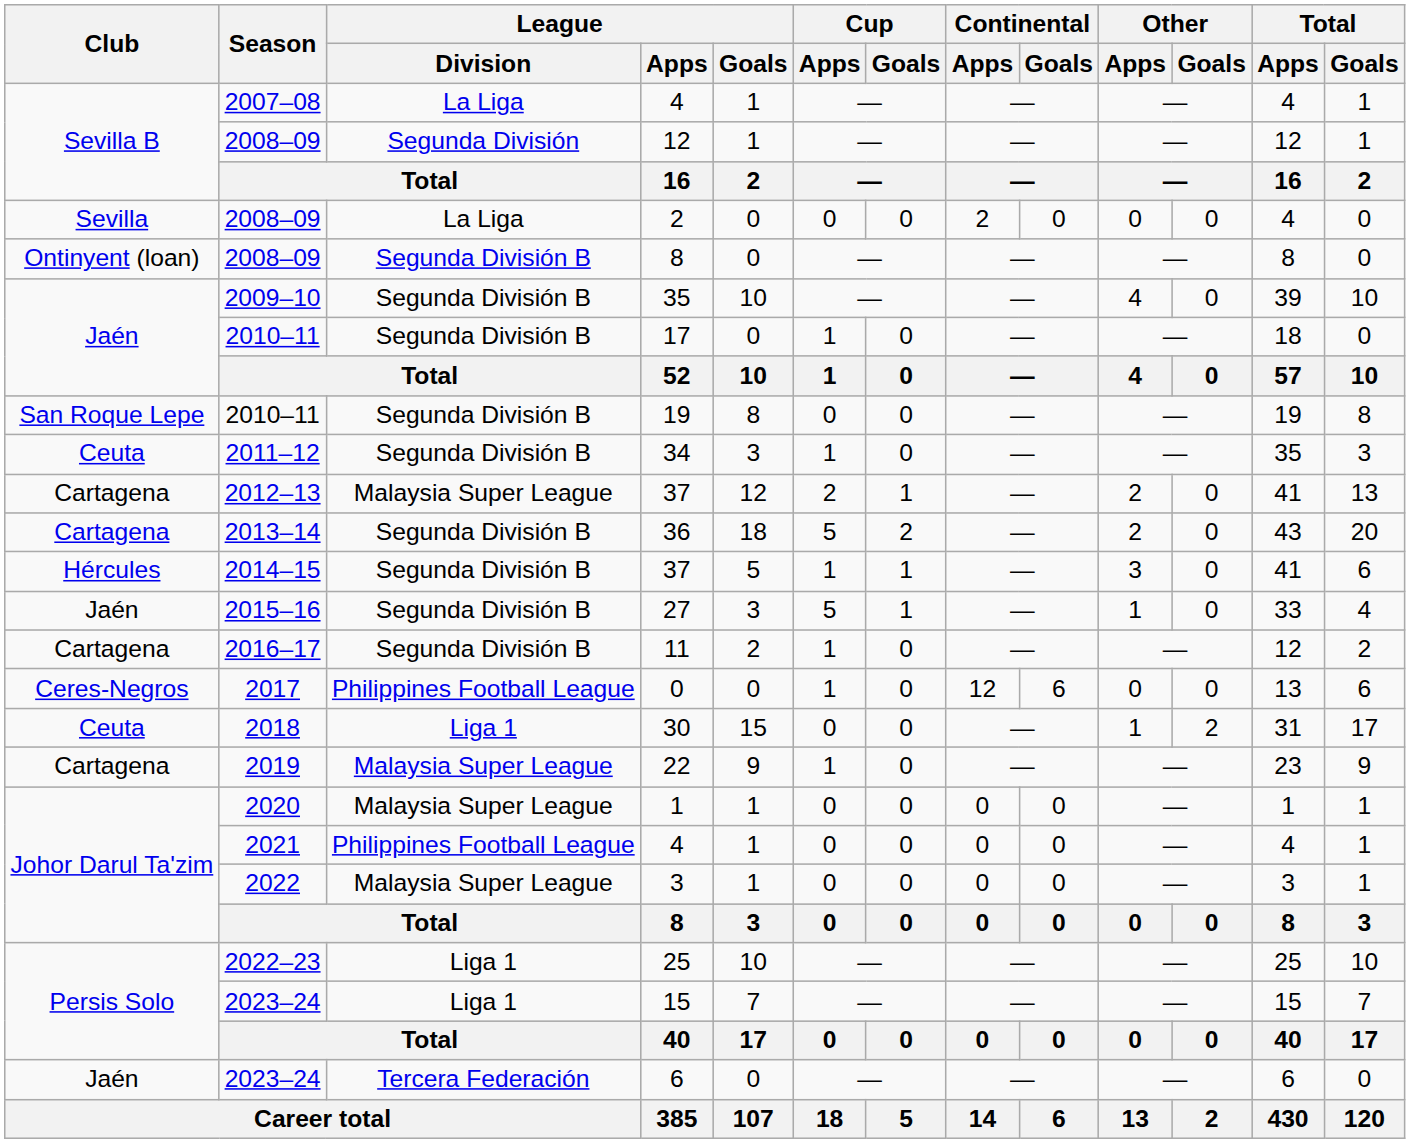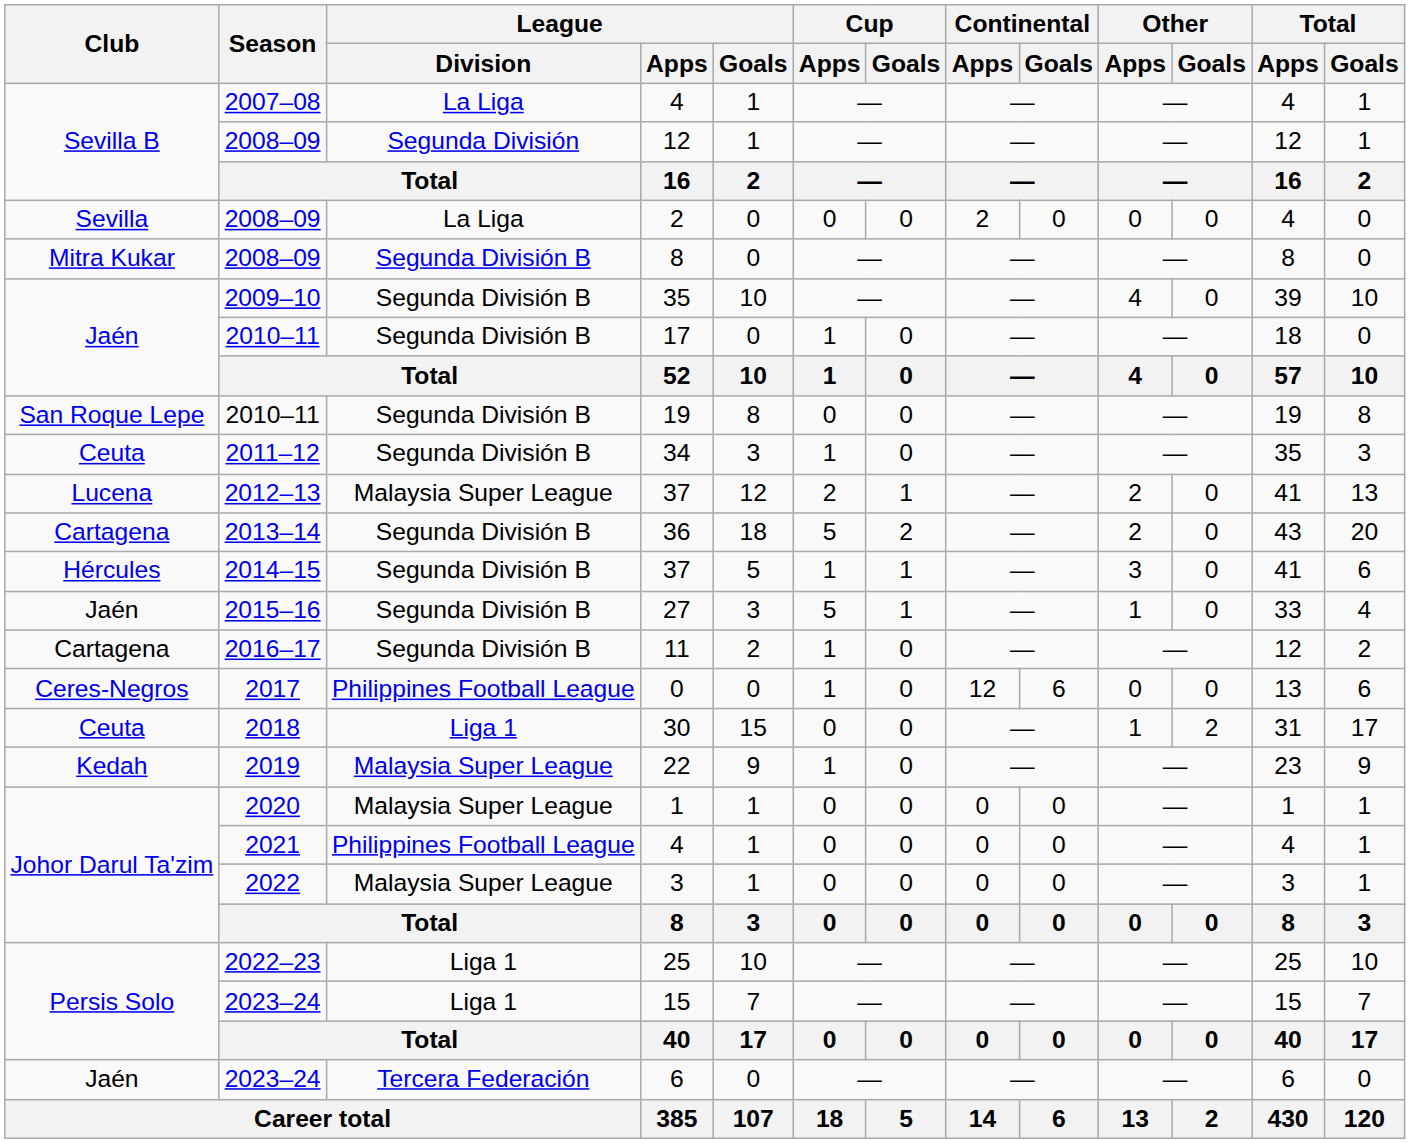 <table class="wikitable" style="text-align: center">
 <tr>
 <th rowspan="2">Club</th>
 <th rowspan="2">Season</th>
 <th colspan="3">League</th>
 <th colspan="2">Cup</th>
 <th colspan="2">Continental</th>
 <th colspan="2">Other</th>
 <th colspan="2">Total</th>
 </tr>
 <tr>
 <th>Division</th>
 <th>Apps</th>
 <th>Goals</th>
 <th>Apps</th>
 <th>Goals</th>
 <th>Apps</th>
 <th>Goals</th>
 <th>Apps</th>
 <th>Goals</th>
 <th>Apps</th>
 <th>Goals</th>
 </tr>
 <tr>
 <td rowspan="3"><a href='#'>Sevilla B</a></td>
 <td><a href='#'>2007–08</a></td>
 <td><a href='#'>La Liga</a></td>
 <td>4</td>
 <td>1</td>
 <td colspan="2">—</td>
 <td colspan="2">—</td>
 <td colspan="2">—</td>
 <td>4</td>
 <td>1</td>
 </tr>
 <tr>
 <td><a href='#'>2008–09</a></td>
 <td><a href='#'>Segunda División</a></td>
 <td>12</td>
 <td>1</td>
 <td colspan="2">—</td>
 <td colspan="2">—</td>
 <td colspan="2">—</td>
 <td>12</td>
 <td>1</td>
 </tr>
 <tr>
 <th colspan="2">Total</th>
 <th>16</th>
 <th>2</th>
 <th colspan="2">—</th>
 <th colspan="2">—</th>
 <th colspan="2">—</th>
 <th>16</th>
 <th>2</th>
 </tr>
 <tr>
 <td><a href='#'>Sevilla</a></td>
 <td><a href='#'>2008–09</a></td>
 <td>La Liga</td>
 <td>2</td>
 <td>0</td>
 <td>0</td>
 <td>0</td>
 <td>2</td>
 <td>0</td>
 <td>0</td>
 <td>0</td>
 <td>4</td>
 <td>0</td>
 </tr>
 <tr>
-<td><a href='#'>Ontinyent</a> (loan)</td>
+<td><a href='#'>Mitra Kukar</a></td>
 <td><a href='#'>2008–09</a></td>
 <td><a href='#'>Segunda División B</a></td>
 <td>8</td>
 <td>0</td>
 <td colspan="2">—</td>
 <td colspan="2">—</td>
 <td colspan="2">—</td>
 <td>8</td>
 <td>0</td>
 </tr>
 <tr>
 <td rowspan="3"><a href='#'>Jaén</a></td>
 <td><a href='#'>2009–10</a></td>
 <td>Segunda División B</td>
 <td>35</td>
 <td>10</td>
 <td colspan="2">—</td>
 <td colspan="2">—</td>
 <td>4</td>
 <td>0</td>
 <td>39</td>
 <td>10</td>
 </tr>
 <tr>
 <td><a href='#'>2010–11</a></td>
 <td>Segunda División B</td>
 <td>17</td>
 <td>0</td>
 <td>1</td>
 <td>0</td>
 <td colspan="2">—</td>
 <td colspan="2">—</td>
 <td>18</td>
 <td>0</td>
 </tr>
 <tr>
 <th colspan="2">Total</th>
 <th>52</th>
 <th>10</th>
 <th>1</th>
 <th>0</th>
 <th colspan="2">—</th>
 <th>4</th>
 <th>0</th>
 <th>57</th>
 <th>10</th>
 </tr>
 <tr>
 <td><a href='#'>San Roque Lepe</a></td>
 <td>2010–11</td>
 <td>Segunda División B</td>
 <td>19</td>
 <td>8</td>
 <td>0</td>
 <td>0</td>
 <td colspan="2">—</td>
 <td colspan="2">—</td>
 <td>19</td>
 <td>8</td>
 </tr>
 <tr>
 <td><a href='#'>Ceuta</a></td>
 <td><a href='#'>2011–12</a></td>
 <td>Segunda División B</td>
 <td>34</td>
 <td>3</td>
 <td>1</td>
 <td>0</td>
 <td colspan="2">—</td>
 <td colspan="2">—</td>
 <td>35</td>
 <td>3</td>
 </tr>
 <tr>
-<td>Cartagena</td>
+<td><a href='#'>Lucena</a></td>
 <td><a href='#'>2012–13</a></td>
 <td>Malaysia Super League</td>
 <td>37</td>
 <td>12</td>
 <td>2</td>
 <td>1</td>
 <td colspan="2">—</td>
 <td>2</td>
 <td>0</td>
 <td>41</td>
 <td>13</td>
 </tr>
 <tr>
 <td><a href='#'>Cartagena</a></td>
 <td><a href='#'>2013–14</a></td>
 <td>Segunda División B</td>
 <td>36</td>
 <td>18</td>
 <td>5</td>
 <td>2</td>
 <td colspan="2">—</td>
 <td>2</td>
 <td>0</td>
 <td>43</td>
 <td>20</td>
 </tr>
 <tr>
 <td><a href='#'>Hércules</a></td>
 <td><a href='#'>2014–15</a></td>
 <td>Segunda División B</td>
 <td>37</td>
 <td>5</td>
 <td>1</td>
 <td>1</td>
 <td colspan="2">—</td>
 <td>3</td>
 <td>0</td>
 <td>41</td>
 <td>6</td>
 </tr>
 <tr>
 <td>Jaén</td>
 <td><a href='#'>2015–16</a></td>
 <td>Segunda División B</td>
 <td>27</td>
 <td>3</td>
 <td>5</td>
 <td>1</td>
 <td colspan="2">—</td>
 <td>1</td>
 <td>0</td>
 <td>33</td>
 <td>4</td>
 </tr>
 <tr>
 <td>Cartagena</td>
 <td><a href='#'>2016–17</a></td>
 <td>Segunda División B</td>
 <td>11</td>
 <td>2</td>
 <td>1</td>
 <td>0</td>
 <td colspan="2">—</td>
 <td colspan="2">—</td>
 <td>12</td>
 <td>2</td>
 </tr>
 <tr>
 <td><a href='#'>Ceres-Negros</a></td>
 <td><a href='#'>2017</a></td>
 <td><a href='#'>Philippines Football League</a></td>
 <td>0</td>
 <td>0</td>
 <td>1</td>
 <td>0</td>
 <td>12</td>
 <td>6</td>
 <td>0</td>
 <td>0</td>
 <td>13</td>
 <td>6</td>
 </tr>
 <tr>
 <td><a href='#'>Ceuta</a></td>
 <td><a href='#'>2018</a></td>
 <td><a href='#'>Liga 1</a></td>
 <td>30</td>
 <td>15</td>
 <td>0</td>
 <td>0</td>
 <td colspan="2">—</td>
 <td>1</td>
 <td>2</td>
 <td>31</td>
 <td>17</td>
 </tr>
 <tr>
-<td>Cartagena</td>
+<td><a href='#'>Kedah</a></td>
 <td><a href='#'>2019</a></td>
 <td><a href='#'>Malaysia Super League</a></td>
 <td>22</td>
 <td>9</td>
 <td>1</td>
 <td>0</td>
 <td colspan="2">—</td>
 <td colspan="2">—</td>
 <td>23</td>
 <td>9</td>
 </tr>
 <tr>
 <td rowspan="4"><a href='#'>Johor Darul Ta'zim</a></td>
 <td><a href='#'>2020</a></td>
 <td>Malaysia Super League</td>
 <td>1</td>
 <td>1</td>
 <td>0</td>
 <td>0</td>
 <td>0</td>
 <td>0</td>
 <td colspan="2">—</td>
 <td>1</td>
 <td>1</td>
 </tr>
 <tr>
 <td><a href='#'>2021</a></td>
 <td><a href='#'>Philippines Football League</a></td>
 <td>4</td>
 <td>1</td>
 <td>0</td>
 <td>0</td>
 <td>0</td>
 <td>0</td>
 <td colspan="2">—</td>
 <td>4</td>
 <td>1</td>
 </tr>
 <tr>
 <td><a href='#'>2022</a></td>
 <td>Malaysia Super League</td>
 <td>3</td>
 <td>1</td>
 <td>0</td>
 <td>0</td>
 <td>0</td>
 <td>0</td>
 <td colspan="2">—</td>
 <td>3</td>
 <td>1</td>
 </tr>
 <tr>
 <th colspan="2">Total</th>
 <th>8</th>
 <th>3</th>
 <th>0</th>
 <th>0</th>
 <th>0</th>
 <th>0</th>
 <th>0</th>
 <th>0</th>
 <th>8</th>
 <th>3</th>
 </tr>
 <tr>
 <td rowspan="3"><a href='#'>Persis Solo</a></td>
 <td><a href='#'>2022–23</a></td>
 <td>Liga 1</td>
 <td>25</td>
 <td>10</td>
 <td colspan="2">—</td>
 <td colspan="2">—</td>
 <td colspan="2">—</td>
 <td>25</td>
 <td>10</td>
 </tr>
 <tr>
 <td><a href='#'>2023–24</a></td>
 <td>Liga 1</td>
 <td>15</td>
 <td>7</td>
 <td colspan="2">—</td>
 <td colspan="2">—</td>
 <td colspan="2">—</td>
 <td>15</td>
 <td>7</td>
 </tr>
 <tr>
 <th colspan="2">Total</th>
 <th>40</th>
 <th>17</th>
 <th>0</th>
 <th>0</th>
 <th>0</th>
 <th>0</th>
 <th>0</th>
 <th>0</th>
 <th>40</th>
 <th>17</th>
 </tr>
 <tr>
 <td>Jaén</td>
 <td><a href='#'>2023–24</a></td>
 <td><a href='#'>Tercera Federación</a></td>
 <td>6</td>
 <td>0</td>
 <td colspan="2">—</td>
 <td colspan="2">—</td>
 <td colspan="2">—</td>
 <td>6</td>
 <td>0</td>
 </tr>
 <tr>
 <th colspan="3">Career total</th>
 <th>385</th>
 <th>107</th>
 <th>18</th>
 <th>5</th>
 <th>14</th>
 <th>6</th>
 <th>13</th>
 <th>2</th>
 <th>430</th>
 <th>120</th>
 </tr>
 </table>
